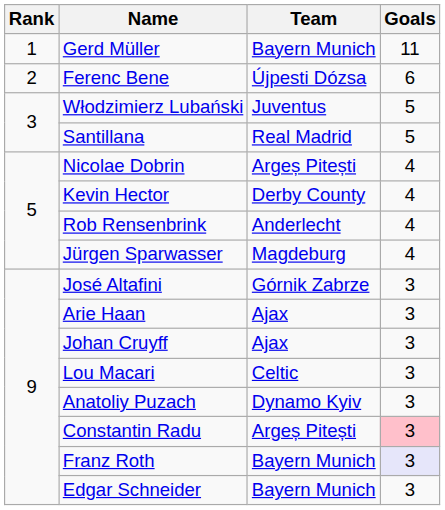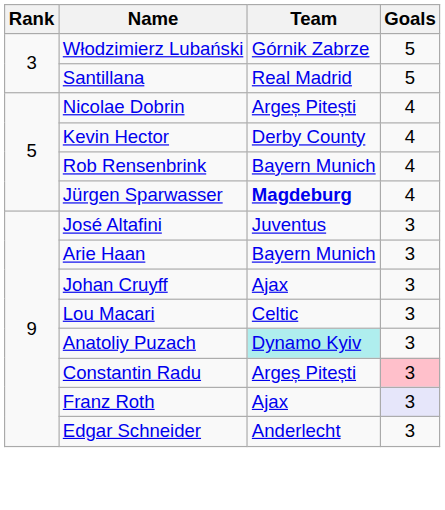 <table class="wikitable" style="text-align:center">
 <tr>
 <th>Rank</th>
 <th>Name</th>
 <th>Team</th>
 <th>Goals</th>
 </tr>
 <tr>
-<td>1</td>
-<td align="left"> <a href='#'>Gerd Müller</a></td>
-<td align="left"> <a href='#'>Bayern Munich</a></td>
-<td>11</td>
-</tr>
-<tr>
-<td>2</td>
-<td align="left"> <a href='#'>Ferenc Bene</a></td>
-<td align="left"> <a href='#'>Újpesti Dózsa</a></td>
-<td>6</td>
-</tr>
-<tr>
 <td rowspan="2">3</td>
 <td align="left"> <a href='#'>Włodzimierz Lubański</a></td>
-<td align="left"> <a href='#'>Juventus</a></td>
+<td align="left"> <a href='#'>Górnik Zabrze</a></td>
 <td>5</td>
 </tr>
 <tr>
 <td align="left"> <a href='#'>Santillana</a></td>
 <td align="left"> <a href='#'>Real Madrid</a></td>
 <td>5</td>
 </tr>
 <tr>
 <td rowspan="4">5</td>
 <td align="left"> <a href='#'>Nicolae Dobrin</a></td>
 <td align="left"> <a href='#'>Argeș Pitești</a></td>
 <td>4</td>
 </tr>
 <tr>
 <td align="left"> <a href='#'>Kevin Hector</a></td>
 <td align="left"> <a href='#'>Derby County</a></td>
 <td>4</td>
 </tr>
 <tr>
 <td align="left"> <a href='#'>Rob Rensenbrink</a></td>
-<td align="left"> <a href='#'>Anderlecht</a></td>
+<td align="left"> <a href='#'>Bayern Munich</a></td>
 <td>4</td>
 </tr>
 <tr>
 <td align="left"> <a href='#'>Jürgen Sparwasser</a></td>
-<td align="left"> <a href='#'>Magdeburg</a></td>
+<td align="left"><strong> <a href='#'>Magdeburg</a></strong></td>
 <td>4</td>
 </tr>
 <tr>
 <td rowspan="8">9</td>
 <td align="left"> <a href='#'>José Altafini</a></td>
-<td align="left"> <a href='#'>Górnik Zabrze</a></td>
+<td align="left"> <a href='#'>Juventus</a></td>
 <td>3</td>
 </tr>
 <tr>
 <td align="left"> <a href='#'>Arie Haan</a></td>
-<td align="left"> <a href='#'>Ajax</a></td>
+<td align="left"> <a href='#'>Bayern Munich</a></td>
 <td>3</td>
 </tr>
 <tr>
 <td align="left"> <a href='#'>Johan Cruyff</a></td>
 <td align="left"> <a href='#'>Ajax</a></td>
 <td>3</td>
 </tr>
 <tr>
 <td align="left"> <a href='#'>Lou Macari</a></td>
 <td align="left"> <a href='#'>Celtic</a></td>
 <td>3</td>
 </tr>
 <tr>
 <td align="left"> <a href='#'>Anatoliy Puzach</a></td>
-<td align="left"> <a href='#'>Dynamo Kyiv</a></td>
+<td align="left" style="background: paleturquoise;"> <a href='#'>Dynamo Kyiv</a></td>
 <td>3</td>
 </tr>
 <tr>
 <td align="left"> <a href='#'>Constantin Radu</a></td>
 <td align="left"> <a href='#'>Argeș Pitești</a></td>
 <td style="background: pink;">3</td>
 </tr>
 <tr>
 <td align="left"> <a href='#'>Franz Roth</a></td>
-<td align="left"> <a href='#'>Bayern Munich</a></td>
+<td align="left"> <a href='#'>Ajax</a></td>
 <td style="background: lavender;">3</td>
 </tr>
 <tr>
 <td align="left"> <a href='#'>Edgar Schneider</a></td>
-<td align="left"> <a href='#'>Bayern Munich</a></td>
+<td align="left"> <a href='#'>Anderlecht</a></td>
 <td>3</td>
 </tr>
 </table>
